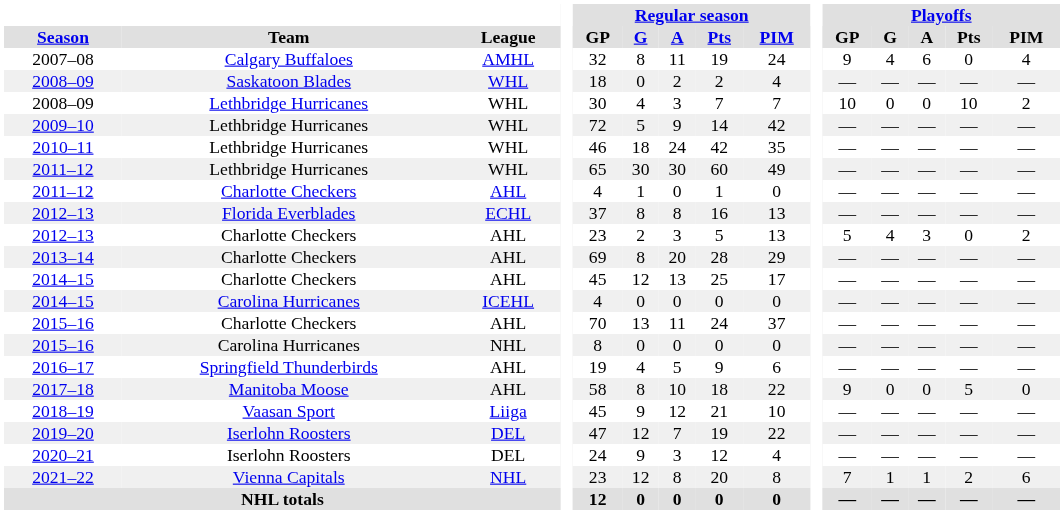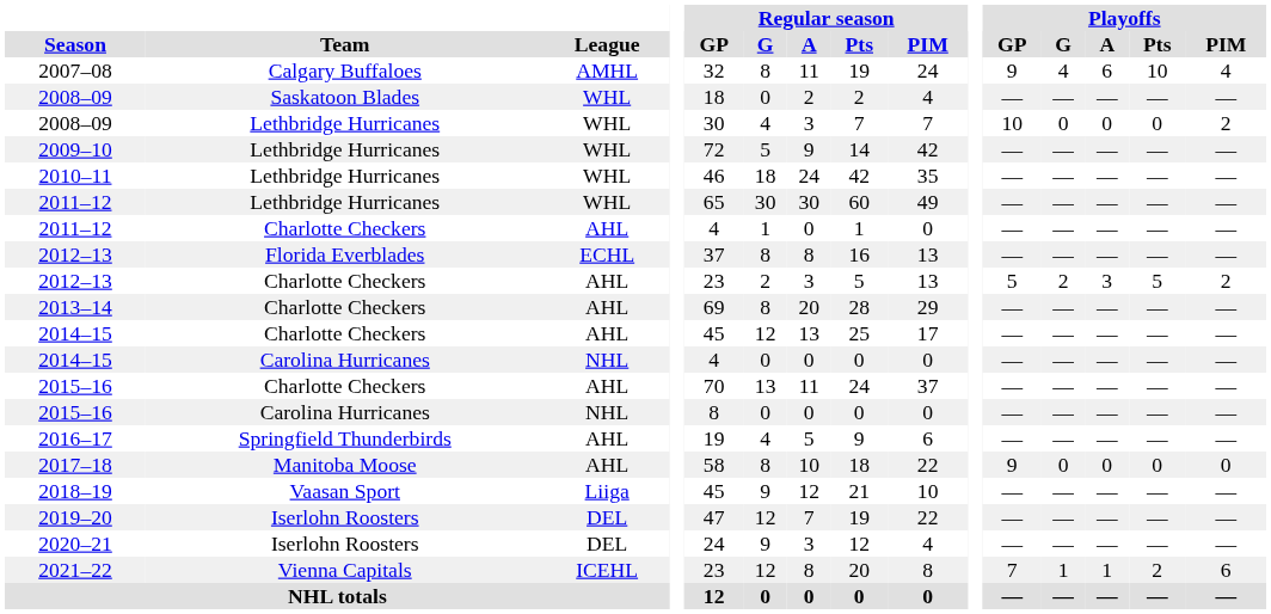 <table border="0" cellpadding="1" cellspacing="0" style="text-align:center; width:60em;">
 <tr style="background:#e0e0e0;">
 <th colspan="3"  bgcolor="#ffffff"> </th>
 <th rowspan="99" bgcolor="#ffffff"> </th>
 <th colspan="5"><a href='#'>Regular season</a></th>
 <th rowspan="99" bgcolor="#ffffff"> </th>
 <th colspan="5"><a href='#'>Playoffs</a></th>
 </tr>
 <tr style="background:#e0e0e0;">
 <th><a href='#'>Season</a></th>
 <th>Team</th>
 <th>League</th>
 <th>GP</th>
 <th><a href='#'>G</a></th>
 <th><a href='#'>A</a></th>
 <th><a href='#'>Pts</a></th>
 <th><a href='#'>PIM</a></th>
 <th>GP</th>
 <th>G</th>
 <th>A</th>
 <th>Pts</th>
 <th>PIM</th>
 </tr>
 <tr>
 <td>2007–08</td>
 <td><a href='#'>Calgary Buffaloes</a></td>
 <td><a href='#'>AMHL</a></td>
 <td>32</td>
 <td>8</td>
 <td>11</td>
 <td>19</td>
 <td>24</td>
 <td>9</td>
 <td>4</td>
 <td>6</td>
-<td>0</td>
+<td>10</td>
 <td>4</td>
 </tr>
 <tr bgcolor="#f0f0f0">
 <td><a href='#'>2008–09</a></td>
 <td><a href='#'>Saskatoon Blades</a></td>
 <td><a href='#'>WHL</a></td>
 <td>18</td>
 <td>0</td>
 <td>2</td>
 <td>2</td>
 <td>4</td>
 <td>—</td>
 <td>—</td>
 <td>—</td>
 <td>—</td>
 <td>—</td>
 </tr>
 <tr>
 <td>2008–09</td>
 <td><a href='#'>Lethbridge Hurricanes</a></td>
 <td>WHL</td>
 <td>30</td>
 <td>4</td>
 <td>3</td>
 <td>7</td>
 <td>7</td>
 <td>10</td>
 <td>0</td>
 <td>0</td>
-<td>10</td>
+<td>0</td>
 <td>2</td>
 </tr>
 <tr bgcolor="#f0f0f0">
 <td><a href='#'>2009–10</a></td>
 <td>Lethbridge Hurricanes</td>
 <td>WHL</td>
 <td>72</td>
 <td>5</td>
 <td>9</td>
 <td>14</td>
 <td>42</td>
 <td>—</td>
 <td>—</td>
 <td>—</td>
 <td>—</td>
 <td>—</td>
 </tr>
 <tr>
 <td><a href='#'>2010–11</a></td>
 <td>Lethbridge Hurricanes</td>
 <td>WHL</td>
 <td>46</td>
 <td>18</td>
 <td>24</td>
 <td>42</td>
 <td>35</td>
 <td>—</td>
 <td>—</td>
 <td>—</td>
 <td>—</td>
 <td>—</td>
 </tr>
 <tr bgcolor="#f0f0f0">
 <td><a href='#'>2011–12</a></td>
 <td>Lethbridge Hurricanes</td>
 <td>WHL</td>
 <td>65</td>
 <td>30</td>
 <td>30</td>
 <td>60</td>
 <td>49</td>
 <td>—</td>
 <td>—</td>
 <td>—</td>
 <td>—</td>
 <td>—</td>
 </tr>
 <tr>
 <td><a href='#'>2011–12</a></td>
 <td><a href='#'>Charlotte Checkers</a></td>
 <td><a href='#'>AHL</a></td>
 <td>4</td>
 <td>1</td>
 <td>0</td>
 <td>1</td>
 <td>0</td>
 <td>—</td>
 <td>—</td>
 <td>—</td>
 <td>—</td>
 <td>—</td>
 </tr>
 <tr bgcolor="#f0f0f0">
 <td><a href='#'>2012–13</a></td>
 <td><a href='#'>Florida Everblades</a></td>
 <td><a href='#'>ECHL</a></td>
 <td>37</td>
 <td>8</td>
 <td>8</td>
 <td>16</td>
 <td>13</td>
 <td>—</td>
 <td>—</td>
 <td>—</td>
 <td>—</td>
 <td>—</td>
 </tr>
 <tr>
 <td><a href='#'>2012–13</a></td>
 <td>Charlotte Checkers</td>
 <td>AHL</td>
 <td>23</td>
 <td>2</td>
 <td>3</td>
 <td>5</td>
 <td>13</td>
 <td>5</td>
-<td>4</td>
+<td>2</td>
 <td>3</td>
-<td>0</td>
+<td>5</td>
 <td>2</td>
 </tr>
 <tr bgcolor="#f0f0f0">
 <td><a href='#'>2013–14</a></td>
 <td>Charlotte Checkers</td>
 <td>AHL</td>
 <td>69</td>
 <td>8</td>
 <td>20</td>
 <td>28</td>
 <td>29</td>
 <td>—</td>
 <td>—</td>
 <td>—</td>
 <td>—</td>
 <td>—</td>
 </tr>
 <tr>
 <td><a href='#'>2014–15</a></td>
 <td>Charlotte Checkers</td>
 <td>AHL</td>
 <td>45</td>
 <td>12</td>
 <td>13</td>
 <td>25</td>
 <td>17</td>
 <td>—</td>
 <td>—</td>
 <td>—</td>
 <td>—</td>
 <td>—</td>
 </tr>
 <tr bgcolor="#f0f0f0">
 <td><a href='#'>2014–15</a></td>
 <td><a href='#'>Carolina Hurricanes</a></td>
-<td><a href='#'>ICEHL</a></td>
+<td><a href='#'>NHL</a></td>
 <td>4</td>
 <td>0</td>
 <td>0</td>
 <td>0</td>
 <td>0</td>
 <td>—</td>
 <td>—</td>
 <td>—</td>
 <td>—</td>
 <td>—</td>
 </tr>
 <tr>
 <td><a href='#'>2015–16</a></td>
 <td>Charlotte Checkers</td>
 <td>AHL</td>
 <td>70</td>
 <td>13</td>
 <td>11</td>
 <td>24</td>
 <td>37</td>
 <td>—</td>
 <td>—</td>
 <td>—</td>
 <td>—</td>
 <td>—</td>
 </tr>
 <tr bgcolor="#f0f0f0">
 <td><a href='#'>2015–16</a></td>
 <td>Carolina Hurricanes</td>
 <td>NHL</td>
 <td>8</td>
 <td>0</td>
 <td>0</td>
 <td>0</td>
 <td>0</td>
 <td>—</td>
 <td>—</td>
 <td>—</td>
 <td>—</td>
 <td>—</td>
 </tr>
 <tr>
 <td><a href='#'>2016–17</a></td>
 <td><a href='#'>Springfield Thunderbirds</a></td>
 <td>AHL</td>
 <td>19</td>
 <td>4</td>
 <td>5</td>
 <td>9</td>
 <td>6</td>
 <td>—</td>
 <td>—</td>
 <td>—</td>
 <td>—</td>
 <td>—</td>
 </tr>
 <tr bgcolor="#f0f0f0">
 <td><a href='#'>2017–18</a></td>
 <td><a href='#'>Manitoba Moose</a></td>
 <td>AHL</td>
 <td>58</td>
 <td>8</td>
 <td>10</td>
 <td>18</td>
 <td>22</td>
 <td>9</td>
 <td>0</td>
 <td>0</td>
-<td>5</td>
+<td>0</td>
 <td>0</td>
 </tr>
 <tr>
 <td><a href='#'>2018–19</a></td>
 <td><a href='#'>Vaasan Sport</a></td>
 <td><a href='#'>Liiga</a></td>
 <td>45</td>
 <td>9</td>
 <td>12</td>
 <td>21</td>
 <td>10</td>
 <td>—</td>
 <td>—</td>
 <td>—</td>
 <td>—</td>
 <td>—</td>
 </tr>
 <tr bgcolor="#f0f0f0">
 <td><a href='#'>2019–20</a></td>
 <td><a href='#'>Iserlohn Roosters</a></td>
 <td><a href='#'>DEL</a></td>
 <td>47</td>
 <td>12</td>
 <td>7</td>
 <td>19</td>
 <td>22</td>
 <td>—</td>
 <td>—</td>
 <td>—</td>
 <td>—</td>
 <td>—</td>
 </tr>
 <tr>
 <td><a href='#'>2020–21</a></td>
 <td>Iserlohn Roosters</td>
 <td>DEL</td>
 <td>24</td>
 <td>9</td>
 <td>3</td>
 <td>12</td>
 <td>4</td>
 <td>—</td>
 <td>—</td>
 <td>—</td>
 <td>—</td>
 <td>—</td>
 </tr>
 <tr bgcolor="#f0f0f0">
 <td><a href='#'>2021–22</a></td>
 <td><a href='#'>Vienna Capitals</a></td>
-<td><a href='#'>NHL</a></td>
+<td><a href='#'>ICEHL</a></td>
 <td>23</td>
 <td>12</td>
 <td>8</td>
 <td>20</td>
 <td>8</td>
 <td>7</td>
 <td>1</td>
 <td>1</td>
 <td>2</td>
 <td>6</td>
 </tr>
 <tr ALIGN="centre" bgcolor="#e0e0e0">
 <th colspan="3">NHL totals</th>
 <th>12</th>
 <th>0</th>
 <th>0</th>
 <th>0</th>
 <th>0</th>
 <th>—</th>
 <th>—</th>
 <th>—</th>
 <th>—</th>
 <th>—</th>
 </tr>
 </table>
